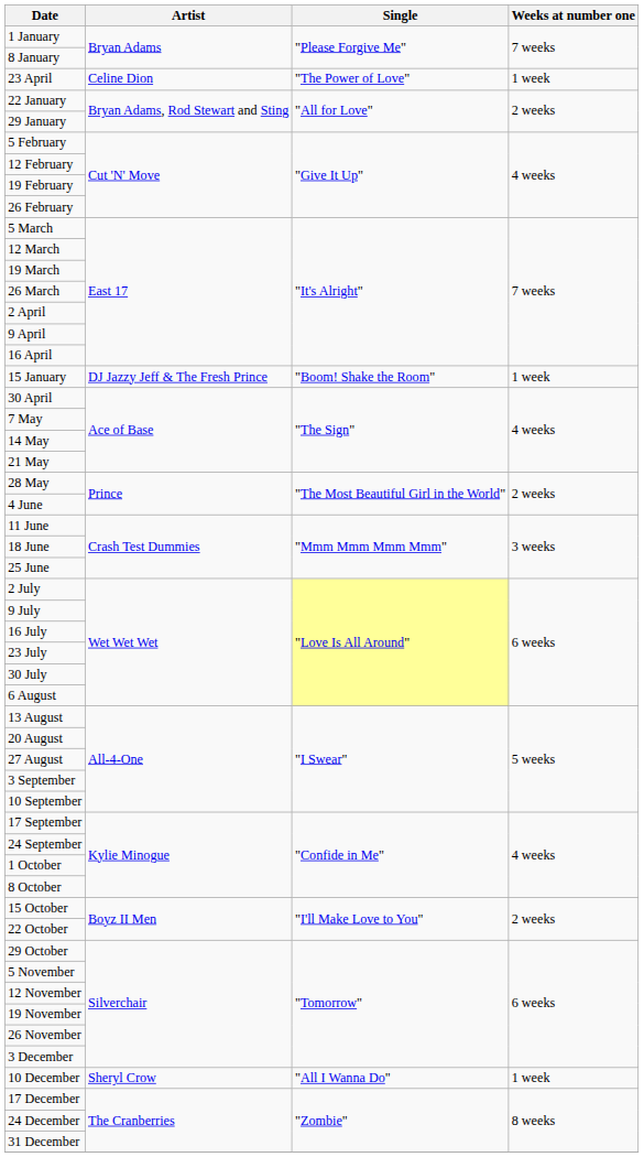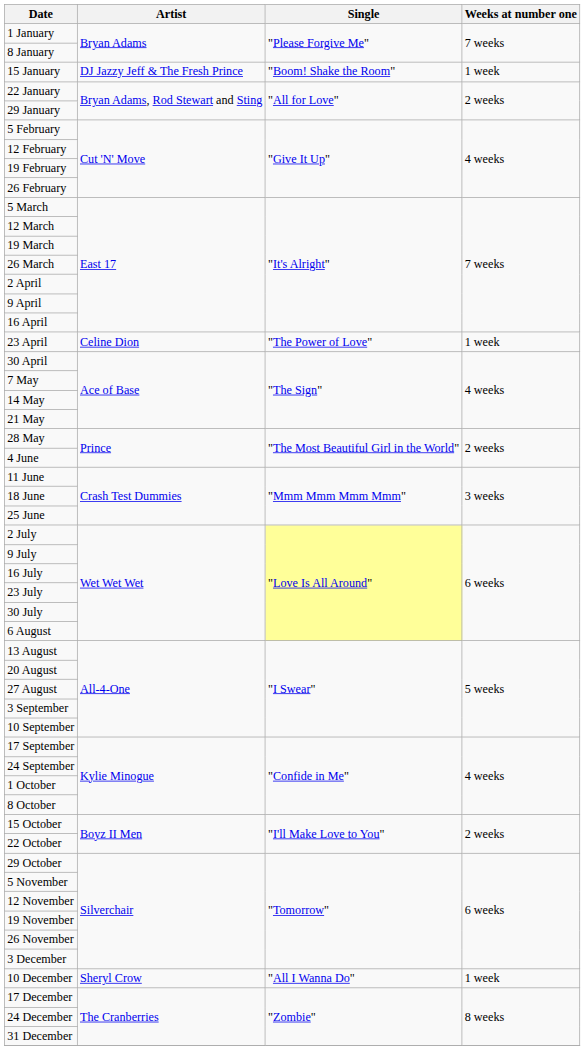 <table class="wikitable">
 <tr>
 <th>Date</th>
 <th>Artist</th>
 <th>Single</th>
 <th>Weeks at number one</th>
 </tr>
 <tr>
 <td>1 January</td>
 <td rowspan="2"><a href='#'>Bryan Adams</a></td>
 <td rowspan="2">"<a href='#'>Please Forgive Me</a>"</td>
 <td rowspan="2">7 weeks</td>
 </tr>
 <tr>
 <td>8 January</td>
 </tr>
 <tr>
-<td>23 April</td>
-<td><a href='#'>Celine Dion</a></td>
-<td>"<a href='#'>The Power of Love</a>"</td>
+<td>15 January</td>
+<td><a href='#'>DJ Jazzy Jeff & The Fresh Prince</a></td>
+<td>"<a href='#'>Boom! Shake the Room</a>"</td>
 <td>1 week</td>
 </tr>
 <tr>
 <td>22 January</td>
 <td rowspan="2"><a href='#'>Bryan Adams</a>, <a href='#'>Rod Stewart</a> and <a href='#'>Sting</a></td>
 <td rowspan="2">"<a href='#'>All for Love</a>"</td>
 <td rowspan="2">2 weeks</td>
 </tr>
 <tr>
 <td>29 January</td>
 </tr>
 <tr>
 <td>5 February</td>
 <td rowspan="4"><a href='#'>Cut 'N' Move</a></td>
 <td rowspan="4">"<a href='#'>Give It Up</a>"</td>
 <td rowspan="4">4 weeks</td>
 </tr>
 <tr>
 <td>12 February</td>
 </tr>
 <tr>
 <td>19 February</td>
 </tr>
 <tr>
 <td>26 February</td>
 </tr>
 <tr>
 <td>5 March</td>
 <td rowspan="7"><a href='#'>East 17</a></td>
 <td rowspan="7">"<a href='#'>It's Alright</a>"</td>
 <td rowspan="7">7 weeks</td>
 </tr>
 <tr>
 <td>12 March</td>
 </tr>
 <tr>
 <td>19 March</td>
 </tr>
 <tr>
 <td>26 March</td>
 </tr>
 <tr>
 <td>2 April</td>
 </tr>
 <tr>
 <td>9 April</td>
 </tr>
 <tr>
 <td>16 April</td>
 </tr>
 <tr>
-<td>15 January</td>
-<td><a href='#'>DJ Jazzy Jeff & The Fresh Prince</a></td>
-<td>"<a href='#'>Boom! Shake the Room</a>"</td>
+<td>23 April</td>
+<td><a href='#'>Celine Dion</a></td>
+<td>"<a href='#'>The Power of Love</a>"</td>
 <td>1 week</td>
 </tr>
 <tr>
 <td>30 April</td>
 <td rowspan="4"><a href='#'>Ace of Base</a></td>
 <td rowspan="4">"<a href='#'>The Sign</a>"</td>
 <td rowspan="4">4 weeks</td>
 </tr>
 <tr>
 <td>7 May</td>
 </tr>
 <tr>
 <td>14 May</td>
 </tr>
 <tr>
 <td>21 May</td>
 </tr>
 <tr>
 <td>28 May</td>
 <td rowspan="2"><a href='#'>Prince</a></td>
 <td rowspan="2">"<a href='#'>The Most Beautiful Girl in the World</a>"</td>
 <td rowspan="2">2 weeks</td>
 </tr>
 <tr>
 <td>4 June</td>
 </tr>
 <tr>
 <td>11 June</td>
 <td rowspan="3"><a href='#'>Crash Test Dummies</a></td>
 <td rowspan="3">"<a href='#'>Mmm Mmm Mmm Mmm</a>"</td>
 <td rowspan="3">3 weeks</td>
 </tr>
 <tr>
 <td>18 June</td>
 </tr>
 <tr>
 <td>25 June</td>
 </tr>
 <tr>
 <td>2 July</td>
 <td rowspan="6"><a href='#'>Wet Wet Wet</a></td>
 <td bgcolor=#FFFF99 align="left" rowspan="6">"<a href='#'>Love Is All Around</a>"</td>
 <td rowspan="6">6 weeks</td>
 </tr>
 <tr>
 <td>9 July</td>
 </tr>
 <tr>
 <td>16 July</td>
 </tr>
 <tr>
 <td>23 July</td>
 </tr>
 <tr>
 <td>30 July</td>
 </tr>
 <tr>
 <td>6 August</td>
 </tr>
 <tr>
 <td>13 August</td>
 <td rowspan="5"><a href='#'>All-4-One</a></td>
 <td rowspan="5">"<a href='#'>I Swear</a>"</td>
 <td rowspan="5">5 weeks</td>
 </tr>
 <tr>
 <td>20 August</td>
 </tr>
 <tr>
 <td>27 August</td>
 </tr>
 <tr>
 <td>3 September</td>
 </tr>
 <tr>
 <td>10 September</td>
 </tr>
 <tr>
 <td>17 September</td>
 <td rowspan="4"><a href='#'>Kylie Minogue</a></td>
 <td rowspan="4">"<a href='#'>Confide in Me</a>"</td>
 <td rowspan="4">4 weeks</td>
 </tr>
 <tr>
 <td>24 September</td>
 </tr>
 <tr>
 <td>1 October</td>
 </tr>
 <tr>
 <td>8 October</td>
 </tr>
 <tr>
 <td>15 October</td>
 <td rowspan="2"><a href='#'>Boyz II Men</a></td>
 <td rowspan="2">"<a href='#'>I'll Make Love to You</a>"</td>
 <td rowspan="2">2 weeks</td>
 </tr>
 <tr>
 <td>22 October</td>
 </tr>
 <tr>
 <td>29 October</td>
 <td rowspan="6"><a href='#'>Silverchair</a></td>
 <td rowspan="6">"<a href='#'>Tomorrow</a>"</td>
 <td rowspan="6">6 weeks</td>
 </tr>
 <tr>
 <td>5 November</td>
 </tr>
 <tr>
 <td>12 November</td>
 </tr>
 <tr>
 <td>19 November</td>
 </tr>
 <tr>
 <td>26 November</td>
 </tr>
 <tr>
 <td>3 December</td>
 </tr>
 <tr>
 <td>10 December</td>
 <td><a href='#'>Sheryl Crow</a></td>
 <td>"<a href='#'>All I Wanna Do</a>"</td>
 <td>1 week</td>
 </tr>
 <tr>
 <td>17 December</td>
 <td rowspan="3"><a href='#'>The Cranberries</a></td>
 <td rowspan="3">"<a href='#'>Zombie</a>"</td>
 <td rowspan="3">8 weeks</td>
 </tr>
 <tr>
 <td>24 December</td>
 </tr>
 <tr>
 <td>31 December</td>
 </tr>
 <tr>
 </tr>
 </table>
